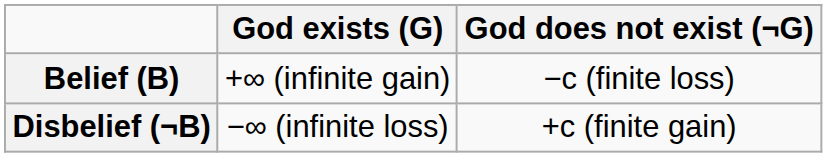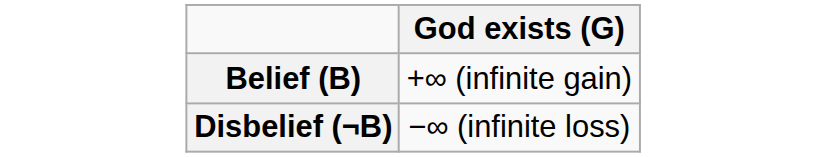 <table class="wikitable" style="margin:1em auto; text-align:center;width100%;">
 <tr>
 <td></td>
 <th>God exists (G)</th>
-<th>God does not exist (¬G)</th>
 </tr>
 <tr>
 <th>Belief (B)</th>
 <td>+∞ (infinite gain)</td>
-<td>−c (finite loss)</td>
 </tr>
 <tr>
 <th>Disbelief (¬B)</th>
 <td>−∞ (infinite loss)</td>
-<td>+c (finite gain)</td>
 </tr>
 </table>
